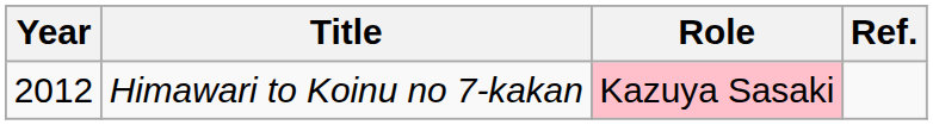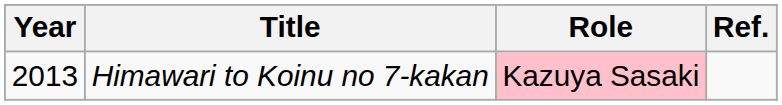 <table class="wikitable">
 <tr>
 <th>Year</th>
 <th>Title</th>
 <th>Role</th>
 <th>Ref.</th>
 </tr>
 <tr>
-<td>2012</td>
+<td>2013</td>
 <td><em>Himawari to Koinu no 7-kakan</em></td>
 <td style="background: pink;">Kazuya Sasaki</td>
 <td></td>
 </tr>
 </table>
